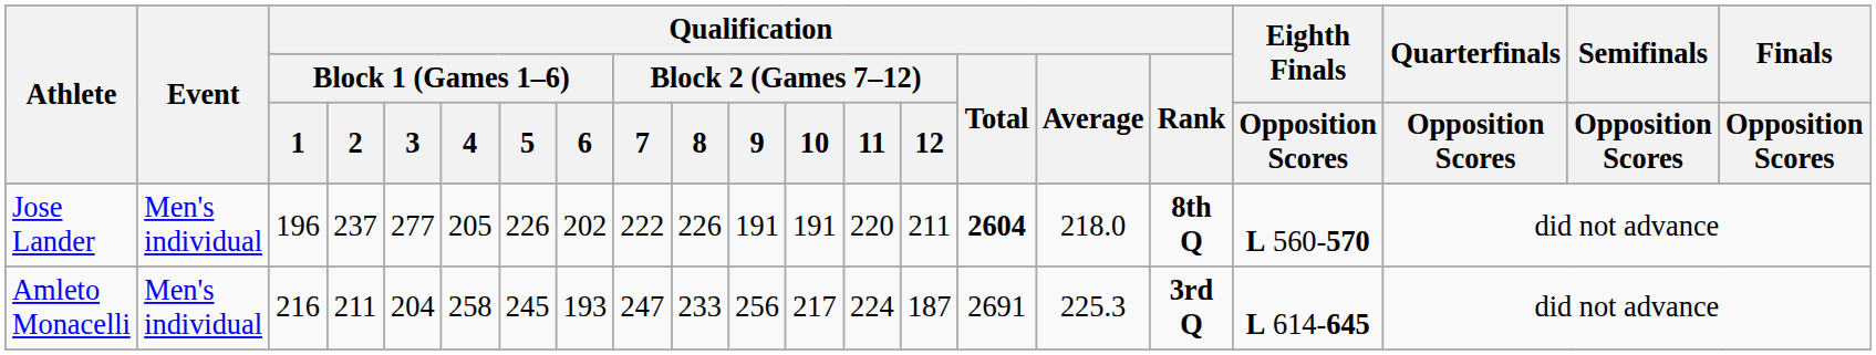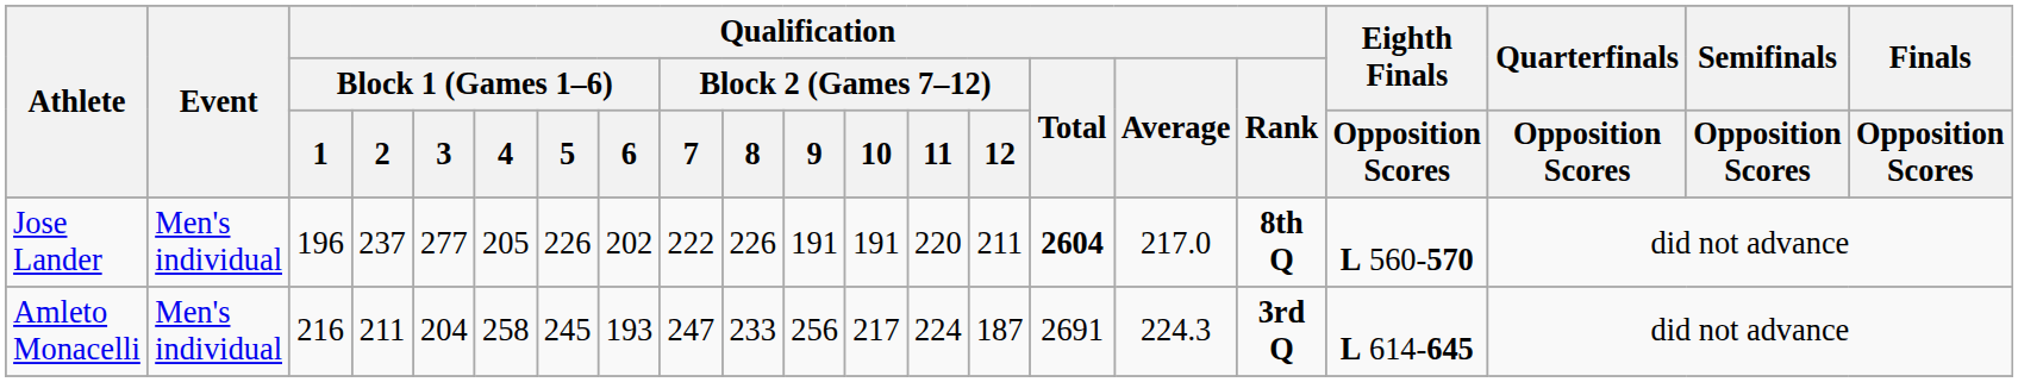 <table class="wikitable" style="font-size:90%;">
 <tr>
 <th rowspan=3>Athlete</th>
 <th rowspan=3>Event</th>
 <th colspan=15>Qualification</th>
 <th rowspan=2>Eighth Finals</th>
 <th rowspan=2>Quarterfinals</th>
 <th rowspan=2>Semifinals</th>
 <th rowspan=2>Finals</th>
 </tr>
 <tr>
 <th colspan=6>Block 1 (Games 1–6)</th>
 <th colspan=6>Block 2 (Games 7–12)</th>
 <th rowspan=2>Total</th>
 <th rowspan=2>Average</th>
 <th rowspan=2>Rank</th>
 </tr>
 <tr>
 <th>1</th>
 <th>2</th>
 <th>3</th>
 <th>4</th>
 <th>5</th>
 <th>6</th>
 <th>7</th>
 <th>8</th>
 <th>9</th>
 <th>10</th>
 <th>11</th>
 <th>12</th>
 <th>Opposition<br>Scores</th>
 <th>Opposition<br>Scores</th>
 <th>Opposition<br>Scores</th>
 <th>Opposition<br>Scores</th>
 </tr>
 <tr>
 <td><a href='#'>Jose Lander</a></td>
 <td><a href='#'>Men's individual</a></td>
 <td align=center>196</td>
 <td align=center>237</td>
 <td align=center>277</td>
 <td align=center>205</td>
 <td align=center>226</td>
 <td align=center>202</td>
 <td align=center>222</td>
 <td align=center>226</td>
 <td align=center>191</td>
 <td align=center>191</td>
 <td align=center>220</td>
 <td align=center>211</td>
 <td align=center><strong>2604</strong></td>
-<td align=center>218.0</td>
+<td align=center>217.0</td>
 <td align=center><strong>8th Q</strong></td>
 <td align=center><br><strong>L</strong> 560-<strong>570</strong></td>
 <td style="text-align:center;" colspan="7">did not advance</td>
 </tr>
 <tr>
 <td><a href='#'>Amleto Monacelli</a></td>
 <td><a href='#'>Men's individual</a></td>
 <td align=center>216</td>
 <td align=center>211</td>
 <td align=center>204</td>
 <td align=center>258</td>
 <td align=center>245</td>
 <td align=center>193</td>
 <td align=center>247</td>
 <td align=center>233</td>
 <td align=center>256</td>
 <td align=center>217</td>
 <td align=center>224</td>
 <td align=center>187</td>
 <td align=center>2691</td>
-<td align=center>225.3</td>
+<td align=center>224.3</td>
 <td align=center><strong>3rd Q</strong></td>
 <td align=center><br><strong>L</strong> 614-<strong>645</strong></td>
 <td style="text-align:center;" colspan="7">did not advance</td>
 </tr>
 </table>
